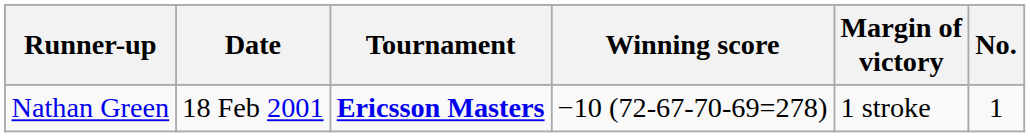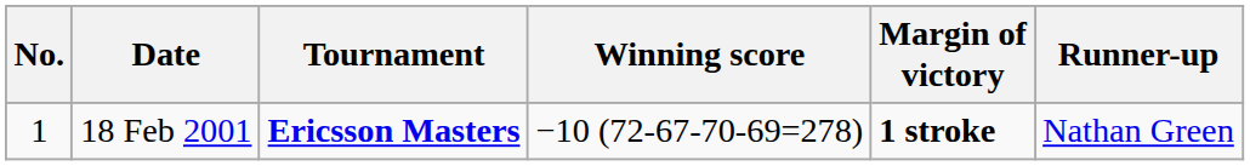 <table class="wikitable" style="font-size:95%;">
 <tr>
-<th>Runner-up</th>
+<th>No.</th>
 <th>Date</th>
 <th>Tournament</th>
 <th>Winning score</th>
 <th>Margin of<br>victory</th>
-<th>No.</th>
+<th>Runner-up</th>
 </tr>
 <tr>
-<td> <a href='#'>Nathan Green</a></td>
+<td align=center>1</td>
 <td align=right>18 Feb <a href='#'>2001</a></td>
 <td><strong><a href='#'>Ericsson Masters</a></strong></td>
 <td>−10 (72-67-70-69=278)</td>
-<td>1 stroke</td>
-<td align=center>1</td>
+<td><strong>1 stroke</strong></td>
+<td> <a href='#'>Nathan Green</a></td>
 </tr>
 </table>
